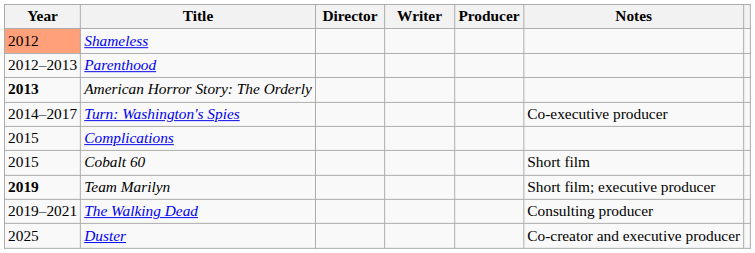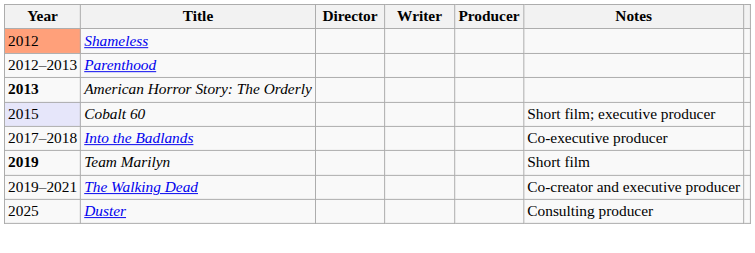 <table class="wikitable plainrowheaders sortable">
 <tr>
 <th scope="col">Year</th>
 <th scope="col">Title</th>
 <th scope="col" width="65">Director</th>
 <th scope="col" width="65">Writer</th>
 <th scope="col" width="65">Producer</th>
 <th scope="col" class="unsortable">Notes</th>
 <th scope="col" class="unsortable"></th>
 </tr>
 <tr>
 <td scope="row" style="background: lightsalmon;">2012</td>
 <td><em><a href='#'>Shameless</a></em></td>
 <td></td>
 <td></td>
 <td></td>
 <td></td>
 <td></td>
 </tr>
 <tr>
 <td scope="row">2012–2013</td>
 <td><em><a href='#'>Parenthood</a></em></td>
 <td></td>
 <td></td>
 <td></td>
 <td></td>
 <td></td>
 </tr>
 <tr>
 <td><strong>2013</strong></td>
 <td><em>American Horror Story: The Orderly</em></td>
 <td></td>
 <td></td>
 <td></td>
 <td></td>
 <td></td>
 </tr>
 <tr>
-<td>2014–2017</td>
-<td><em><a href='#'>Turn: Washington's Spies</a></em></td>
+<td scope="row" style="background: lavender;">2015</td>
+<td><em>Cobalt 60</em></td>
+<td></td>
+<td></td>
+<td></td>
+<td>Short film; executive producer</td>
+<td></td>
+</tr>
+<tr>
+<td scope="row">2017–2018</td>
+<td><em><a href='#'>Into the Badlands</a></em></td>
 <td></td>
 <td></td>
 <td></td>
 <td>Co-executive producer</td>
-<td></td>
-</tr>
-<tr>
-<td scope="row">2015</td>
-<td><em><a href='#'>Complications</a></em></td>
-<td></td>
-<td></td>
-<td></td>
-<td></td>
-<td></td>
-</tr>
-<tr>
-<td scope="row">2015</td>
-<td><em>Cobalt 60</em></td>
-<td></td>
-<td></td>
-<td></td>
-<td>Short film</td>
 <td></td>
 </tr>
 <tr>
 <td scope="row"><strong>2019</strong></td>
 <td><em>Team Marilyn</em></td>
 <td></td>
 <td></td>
 <td></td>
-<td>Short film; executive producer</td>
+<td>Short film</td>
 <td></td>
 </tr>
 <tr>
 <td>2019–2021</td>
 <td><em><a href='#'>The Walking Dead</a></em></td>
 <td></td>
 <td></td>
 <td></td>
-<td>Consulting producer</td>
+<td>Co-creator and executive producer</td>
 <td></td>
 </tr>
 <tr>
 <td scope="row">2025</td>
 <td><em><a href='#'>Duster</a></em></td>
 <td></td>
 <td></td>
 <td></td>
-<td>Co-creator and executive producer</td>
+<td>Consulting producer</td>
 <td></td>
 </tr>
 </table>
